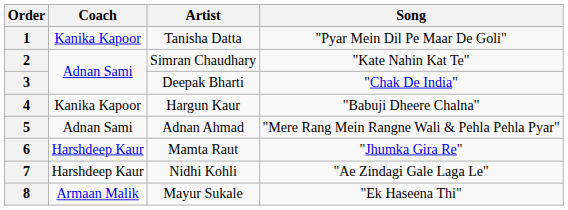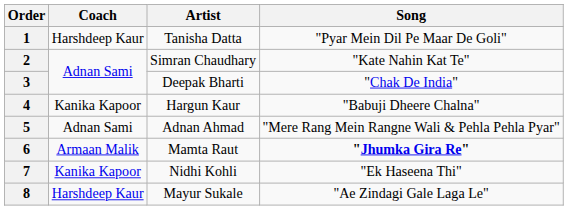 <table class="wikitable sortable" style="text-align: center; width: auto;">
 <tr>
 <th>Order</th>
 <th>Coach</th>
 <th>Artist</th>
 <th>Song</th>
 </tr>
 <tr>
 <th>1</th>
-<td><a href='#'>Kanika Kapoor</a></td>
+<td>Harshdeep Kaur</td>
 <td>Tanisha Datta</td>
 <td>"Pyar Mein Dil Pe Maar De Goli"</td>
 </tr>
 <tr>
 <th>2</th>
 <td rowspan="2"><a href='#'>Adnan Sami</a></td>
 <td>Simran Chaudhary</td>
 <td>"Kate Nahin Kat Te"</td>
 </tr>
 <tr>
 <th>3</th>
 <td>Deepak Bharti</td>
 <td>"<a href='#'>Chak De India</a>"</td>
 </tr>
 <tr>
 <th>4</th>
 <td>Kanika Kapoor</td>
 <td>Hargun Kaur</td>
 <td>"Babuji Dheere Chalna"</td>
 </tr>
 <tr>
 <th>5</th>
 <td>Adnan Sami</td>
 <td>Adnan Ahmad</td>
 <td>"Mere Rang Mein Rangne Wali & Pehla Pehla Pyar"</td>
 </tr>
 <tr>
 <th>6</th>
-<td><a href='#'>Harshdeep Kaur</a></td>
+<td><a href='#'>Armaan Malik</a></td>
 <td>Mamta Raut</td>
-<td>"<a href='#'>Jhumka Gira Re</a>"</td>
+<td><strong>"<a href='#'>Jhumka Gira Re</a>"</strong></td>
 </tr>
 <tr>
 <th>7</th>
-<td>Harshdeep Kaur</td>
+<td><a href='#'>Kanika Kapoor</a></td>
 <td>Nidhi Kohli</td>
-<td>"Ae Zindagi Gale Laga Le"</td>
+<td>"Ek Haseena Thi"</td>
 </tr>
 <tr>
 <th>8</th>
-<td><a href='#'>Armaan Malik</a></td>
+<td><a href='#'>Harshdeep Kaur</a></td>
 <td>Mayur Sukale</td>
-<td>"Ek Haseena Thi"</td>
+<td>"Ae Zindagi Gale Laga Le"</td>
 </tr>
 </table>
